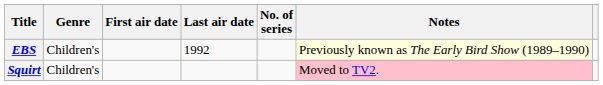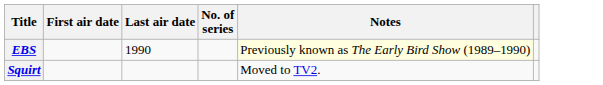 <table class="wikitable plainrowheaders sortable">
 <tr>
 <th scope="col">Title</th>
-<th scope="col">Genre</th>
 <th scope="col">First air date</th>
 <th scope="col">Last air date</th>
 <th scope="col">No. of<br>series</th>
 <th scope="col" class="unsortable">Notes</th>
 <th scope="col" class="unsortable"></th>
 </tr>
 <tr>
 <th scope="row"><em><a href='#'>EBS</a></em></th>
-<td>Children's</td>
 <td></td>
-<td>1992</td>
+<td>1990</td>
 <td></td>
 <td style="background: lightyellow;">Previously known as <em>The Early Bird Show</em> (1989–1990)</td>
 <td style="text-align:center;"></td>
 </tr>
 <tr>
 <th scope="row"><em><a href='#'>Squirt</a></em></th>
-<td>Children's</td>
 <td></td>
 <td></td>
 <td></td>
-<td style="background: pink;">Moved to <a href='#'>TV2</a>.</td>
+<td>Moved to <a href='#'>TV2</a>.</td>
 <td style="text-align:center;"></td>
 </tr>
 </table>
